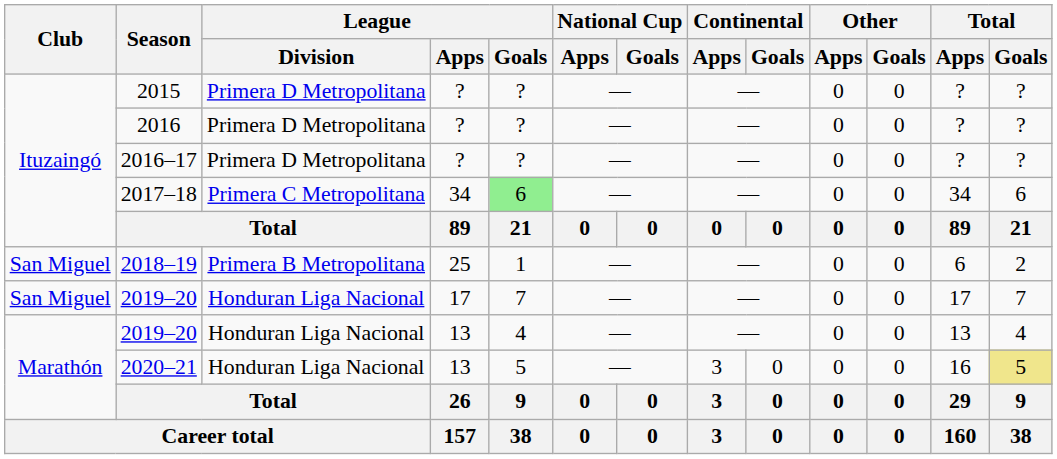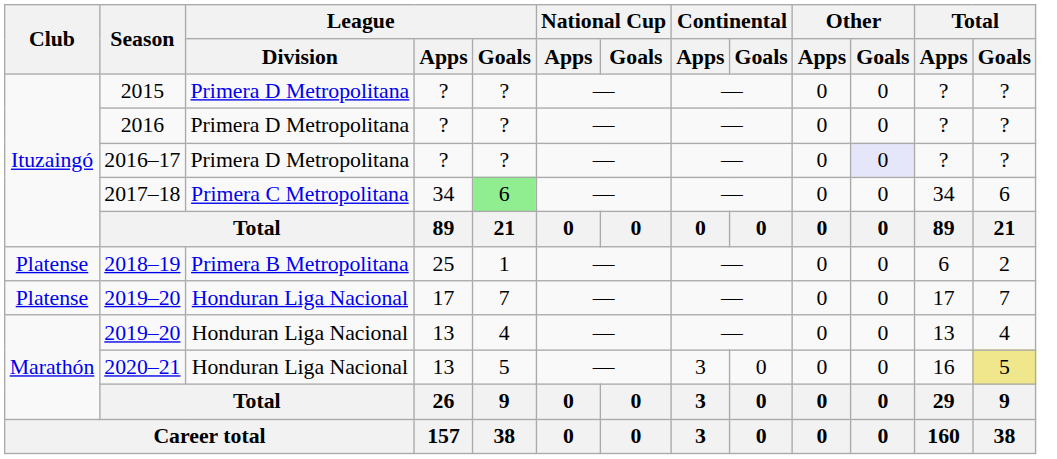 <table class="wikitable" style="text-align:center">
 <tr>
 <th rowspan="2">Club</th>
 <th rowspan="2">Season</th>
 <th colspan="3">League</th>
 <th colspan="2">National Cup</th>
 <th colspan="2">Continental</th>
 <th colspan="2">Other</th>
 <th colspan="2">Total</th>
 </tr>
 <tr>
 <th>Division</th>
 <th>Apps</th>
 <th>Goals</th>
 <th>Apps</th>
 <th>Goals</th>
 <th>Apps</th>
 <th>Goals</th>
 <th>Apps</th>
 <th>Goals</th>
 <th>Apps</th>
 <th>Goals</th>
 </tr>
 <tr>
 <td rowspan="5"><a href='#'>Ituzaingó</a></td>
 <td>2015</td>
 <td><a href='#'>Primera D Metropolitana</a></td>
 <td>?</td>
 <td>?</td>
 <td colspan="2">—</td>
 <td colspan="2">—</td>
 <td>0</td>
 <td>0</td>
 <td>?</td>
 <td>?</td>
 </tr>
 <tr>
 <td>2016</td>
 <td>Primera D Metropolitana</td>
 <td>?</td>
 <td>?</td>
 <td colspan="2">—</td>
 <td colspan="2">—</td>
 <td>0</td>
 <td>0</td>
 <td>?</td>
 <td>?</td>
 </tr>
 <tr>
 <td>2016–17</td>
 <td>Primera D Metropolitana</td>
 <td>?</td>
 <td>?</td>
 <td colspan="2">—</td>
 <td colspan="2">—</td>
 <td>0</td>
-<td>0</td>
+<td style="background: lavender;">0</td>
 <td>?</td>
 <td>?</td>
 </tr>
 <tr>
 <td>2017–18</td>
 <td><a href='#'>Primera C Metropolitana</a></td>
 <td>34</td>
 <td style="background: lightgreen;">6</td>
 <td colspan="2">—</td>
 <td colspan="2">—</td>
 <td>0</td>
 <td>0</td>
 <td>34</td>
 <td>6</td>
 </tr>
 <tr>
 <th colspan="2">Total</th>
 <th>89</th>
 <th>21</th>
 <th>0</th>
 <th>0</th>
 <th>0</th>
 <th>0</th>
 <th>0</th>
 <th>0</th>
 <th>89</th>
 <th>21</th>
 </tr>
 <tr>
-<td rowspan="1"><a href='#'>San Miguel</a></td>
+<td rowspan="1"><a href='#'>Platense</a></td>
 <td><a href='#'>2018–19</a></td>
 <td><a href='#'>Primera B Metropolitana</a></td>
 <td>25</td>
 <td>1</td>
 <td colspan="2">—</td>
 <td colspan="2">—</td>
 <td>0</td>
 <td>0</td>
 <td>6</td>
 <td>2</td>
 </tr>
 <tr>
-<td rowspan="1"><a href='#'>San Miguel</a></td>
+<td rowspan="1"><a href='#'>Platense</a></td>
 <td><a href='#'>2019–20</a></td>
 <td><a href='#'>Honduran Liga Nacional</a></td>
 <td>17</td>
 <td>7</td>
 <td colspan="2">—</td>
 <td colspan="2">—</td>
 <td>0</td>
 <td>0</td>
 <td>17</td>
 <td>7</td>
 </tr>
 <tr>
 <td rowspan="3"><a href='#'>Marathón</a></td>
 <td><a href='#'>2019–20</a></td>
 <td>Honduran Liga Nacional</td>
 <td>13</td>
 <td>4</td>
 <td colspan="2">—</td>
 <td colspan="2">—</td>
 <td>0</td>
 <td>0</td>
 <td>13</td>
 <td>4</td>
 </tr>
 <tr>
 <td><a href='#'>2020–21</a></td>
 <td>Honduran Liga Nacional</td>
 <td>13</td>
 <td>5</td>
 <td colspan="2">—</td>
 <td>3</td>
 <td>0</td>
 <td>0</td>
 <td>0</td>
 <td>16</td>
 <td style="background: khaki;">5</td>
 </tr>
 <tr>
 <th colspan="2">Total</th>
 <th>26</th>
 <th>9</th>
 <th>0</th>
 <th>0</th>
 <th>3</th>
 <th>0</th>
 <th>0</th>
 <th>0</th>
 <th>29</th>
 <th>9</th>
 </tr>
 <tr>
 <th colspan="3">Career total</th>
 <th>157</th>
 <th>38</th>
 <th>0</th>
 <th>0</th>
 <th>3</th>
 <th>0</th>
 <th>0</th>
 <th>0</th>
 <th>160</th>
 <th>38</th>
 </tr>
 </table>
